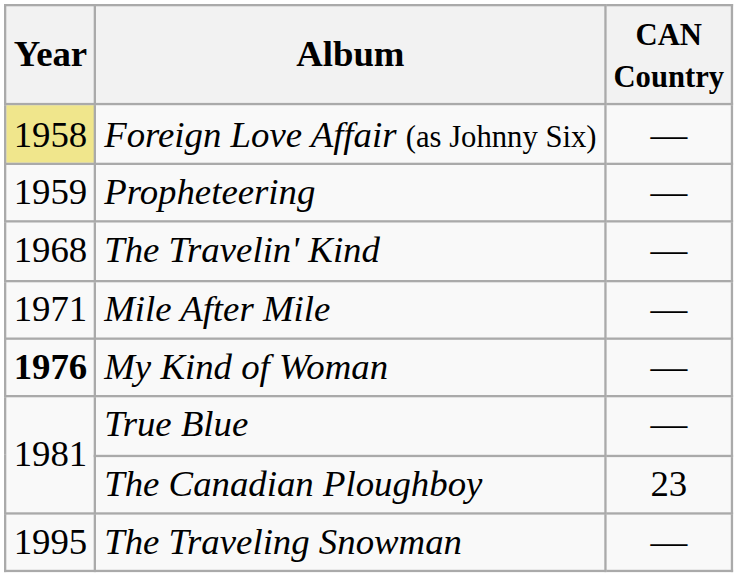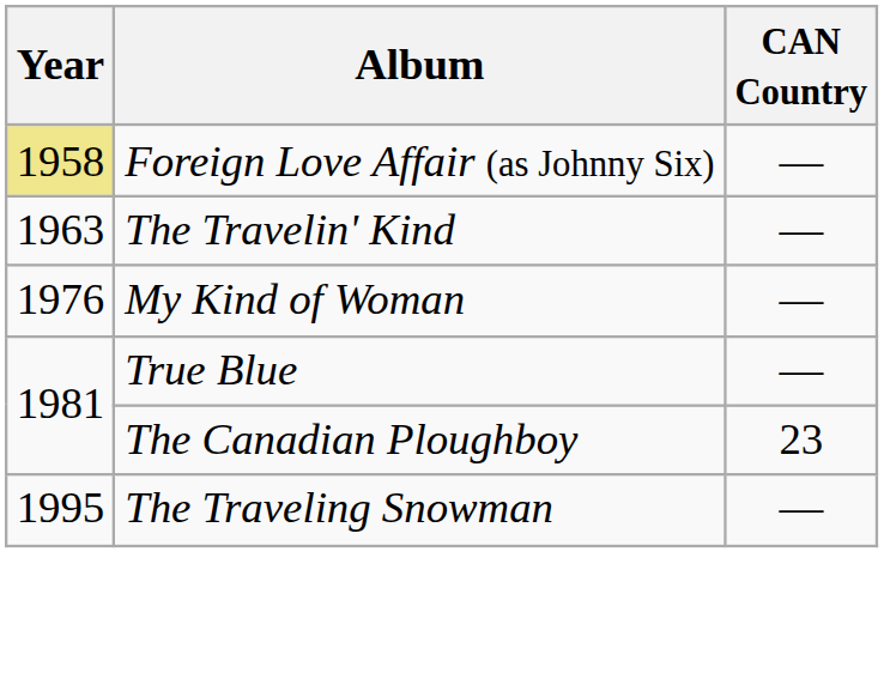 <table class="wikitable">
 <tr>
 <th>Year</th>
 <th>Album</th>
 <th width="45"><small>CAN Country</small></th>
 </tr>
 <tr>
 <td style="background: khaki;">1958</td>
 <td><em>Foreign Love Affair</em> <small>(as Johnny Six)</small></td>
 <td align="center">—</td>
 </tr>
 <tr>
-<td>1959</td>
-<td><em>Propheteering</em></td>
-<td align="center">—</td>
-</tr>
-<tr>
-<td>1968</td>
+<td>1963</td>
 <td><em>The Travelin' Kind</em></td>
 <td align="center">—</td>
 </tr>
 <tr>
-<td>1971</td>
-<td><em>Mile After Mile</em></td>
-<td align="center">—</td>
-</tr>
-<tr>
-<td><strong>1976</strong></td>
+<td>1976</td>
 <td><em>My Kind of Woman</em></td>
 <td align="center">—</td>
 </tr>
 <tr>
 <td rowspan="2">1981</td>
 <td><em>True Blue</em></td>
 <td align="center">—</td>
 </tr>
 <tr>
 <td><em>The Canadian Ploughboy</em></td>
 <td align="center">23</td>
 </tr>
 <tr>
 <td>1995</td>
 <td><em>The Traveling Snowman</em></td>
 <td align="center">—</td>
 </tr>
 </table>
